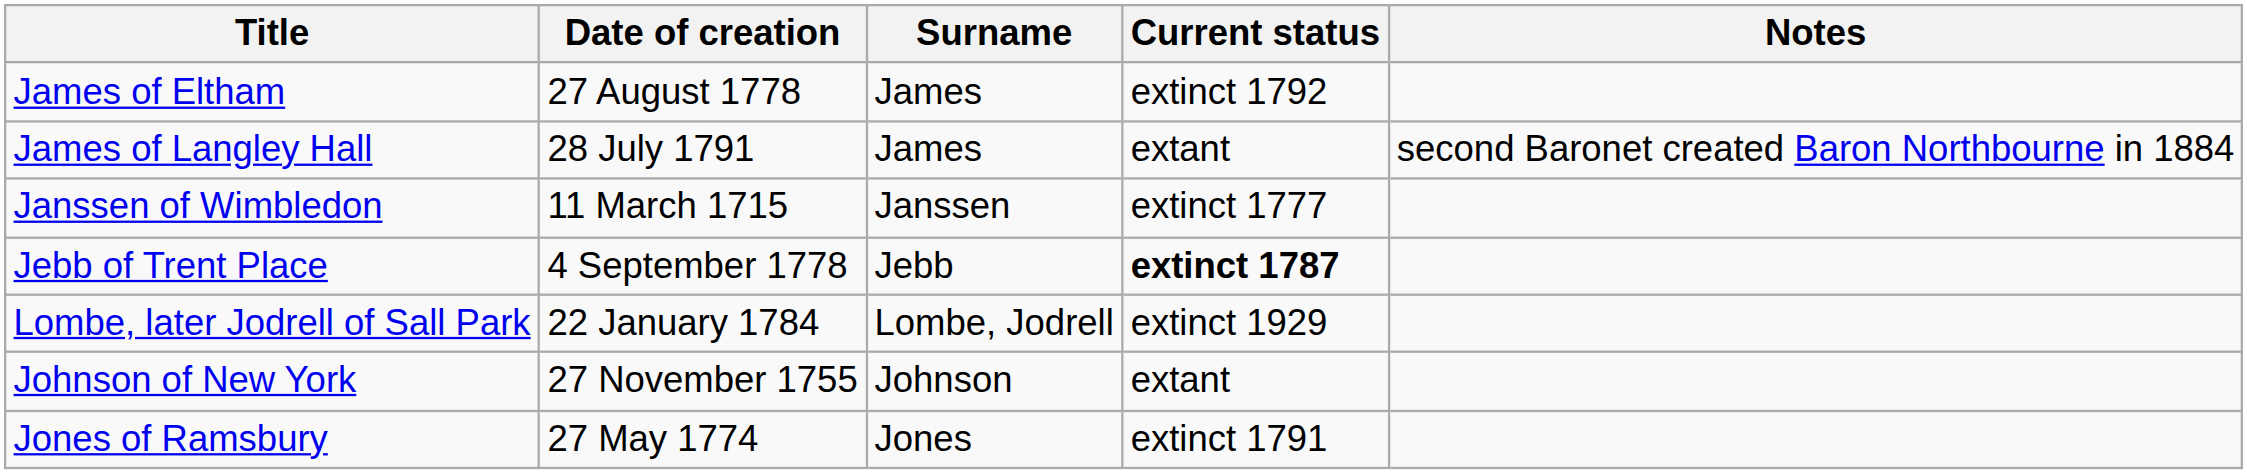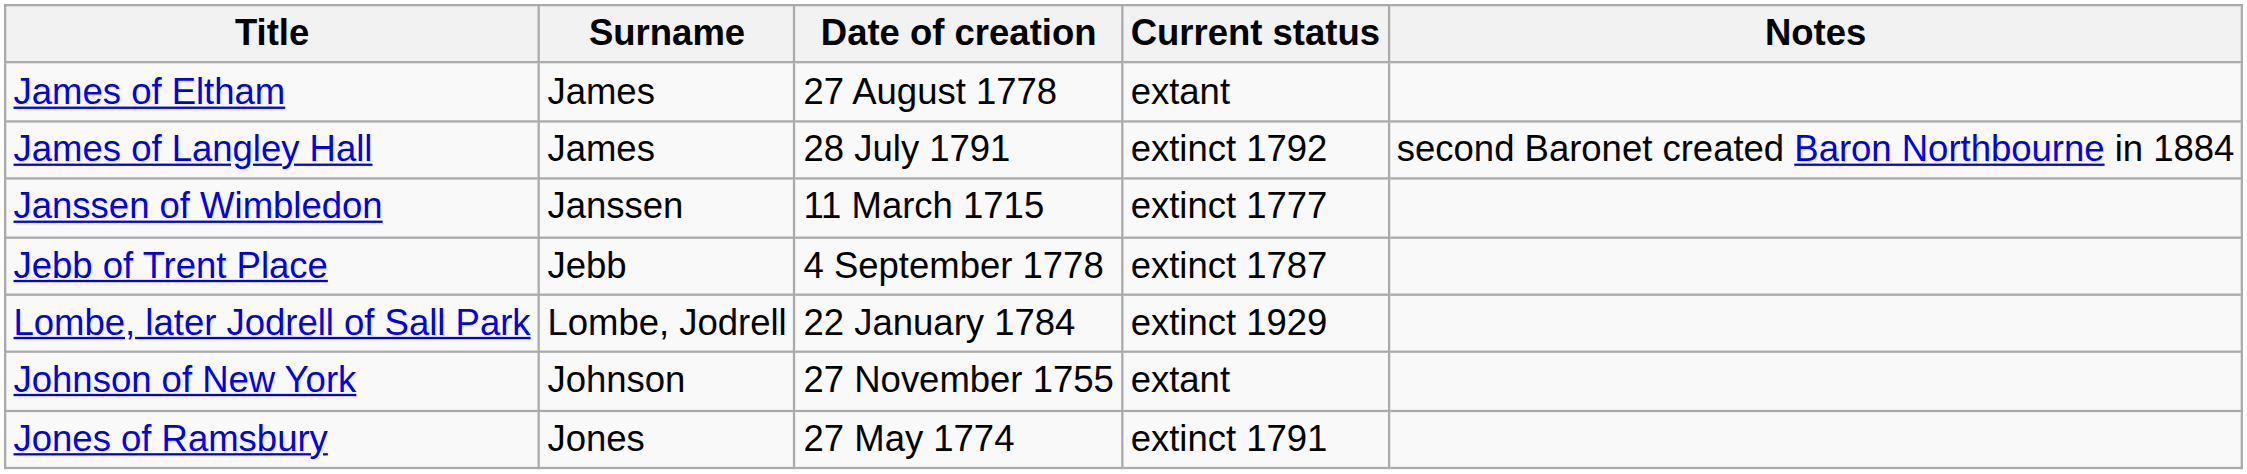 <table class="wikitable">
 <tr>
 <th>Title</th>
+<th>Surname</th>
 <th>Date of creation</th>
-<th>Surname</th>
 <th>Current status</th>
 <th>Notes</th>
 </tr>
 <tr>
 <td><a href='#'>James of Eltham</a></td>
+<td>James</td>
 <td>27 August 1778</td>
-<td>James</td>
-<td>extinct 1792</td>
+<td>extant</td>
 <td></td>
 </tr>
 <tr>
 <td><a href='#'>James of Langley Hall</a></td>
+<td>James</td>
 <td>28 July 1791</td>
-<td>James</td>
-<td>extant</td>
+<td>extinct 1792</td>
 <td>second Baronet created <a href='#'>Baron Northbourne</a> in 1884</td>
 </tr>
 <tr>
 <td><a href='#'>Janssen of Wimbledon</a></td>
+<td>Janssen</td>
 <td>11 March 1715</td>
-<td>Janssen</td>
 <td>extinct 1777</td>
 <td></td>
 </tr>
 <tr>
 <td><a href='#'>Jebb of Trent Place</a></td>
+<td>Jebb</td>
 <td>4 September 1778</td>
-<td>Jebb</td>
-<td><strong>extinct 1787</strong></td>
+<td>extinct 1787</td>
 <td></td>
 </tr>
 <tr>
 <td><a href='#'>Lombe, later Jodrell of Sall Park</a></td>
+<td>Lombe, Jodrell</td>
 <td>22 January 1784</td>
-<td>Lombe, Jodrell</td>
 <td>extinct 1929</td>
 <td></td>
 </tr>
 <tr>
 <td><a href='#'>Johnson of New York</a></td>
+<td>Johnson</td>
 <td>27 November 1755</td>
-<td>Johnson</td>
 <td>extant</td>
 <td></td>
 </tr>
 <tr>
 <td><a href='#'>Jones of Ramsbury</a></td>
+<td>Jones</td>
 <td>27 May 1774</td>
-<td>Jones</td>
 <td>extinct 1791</td>
 <td></td>
 </tr>
 </table>
